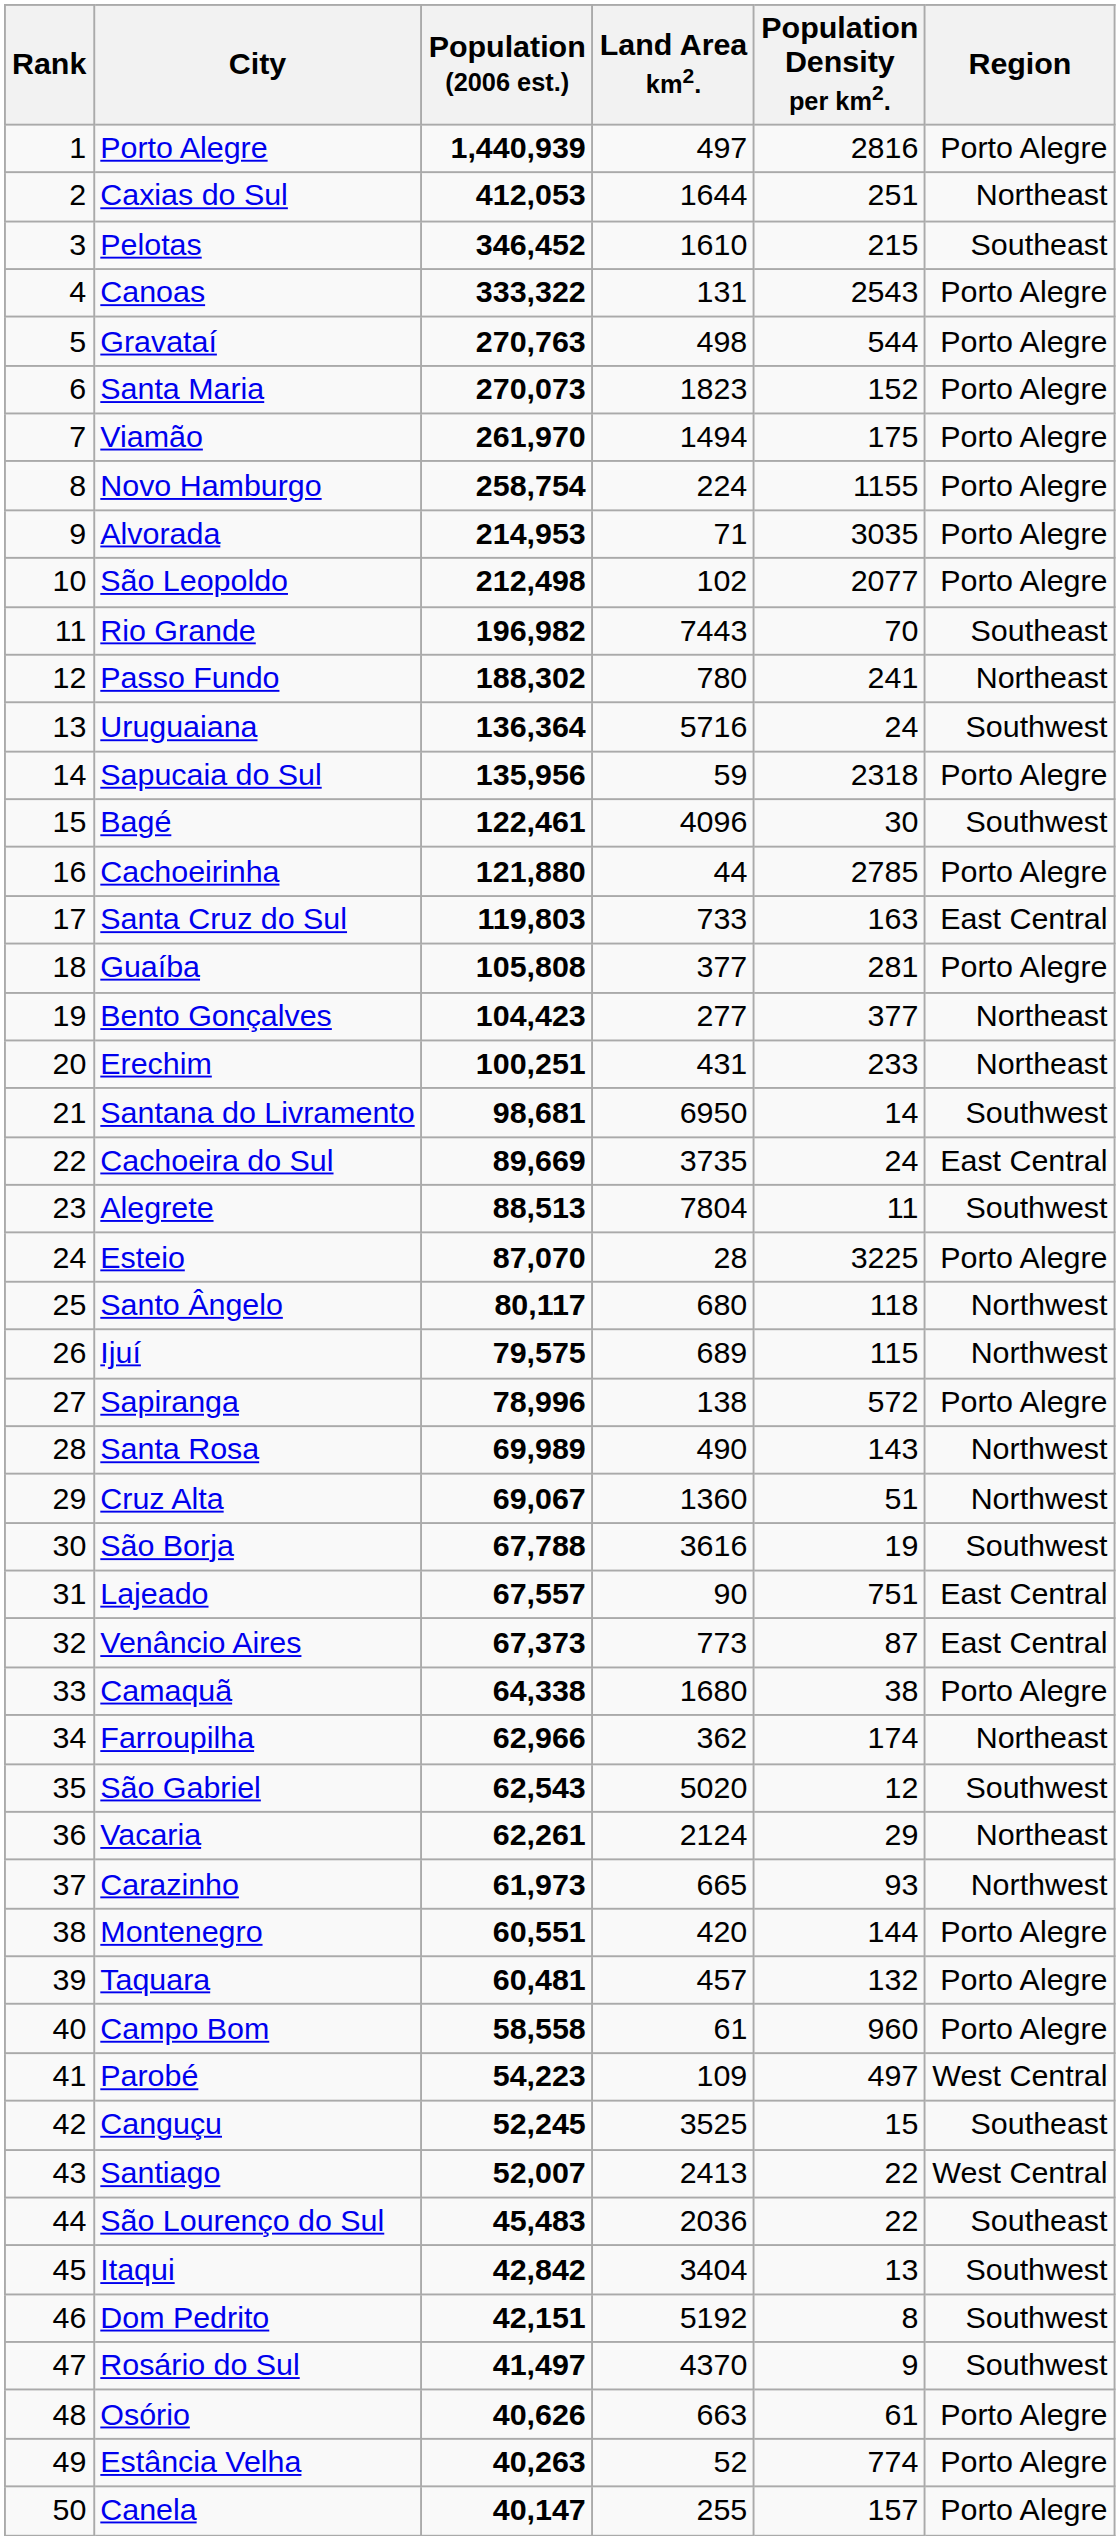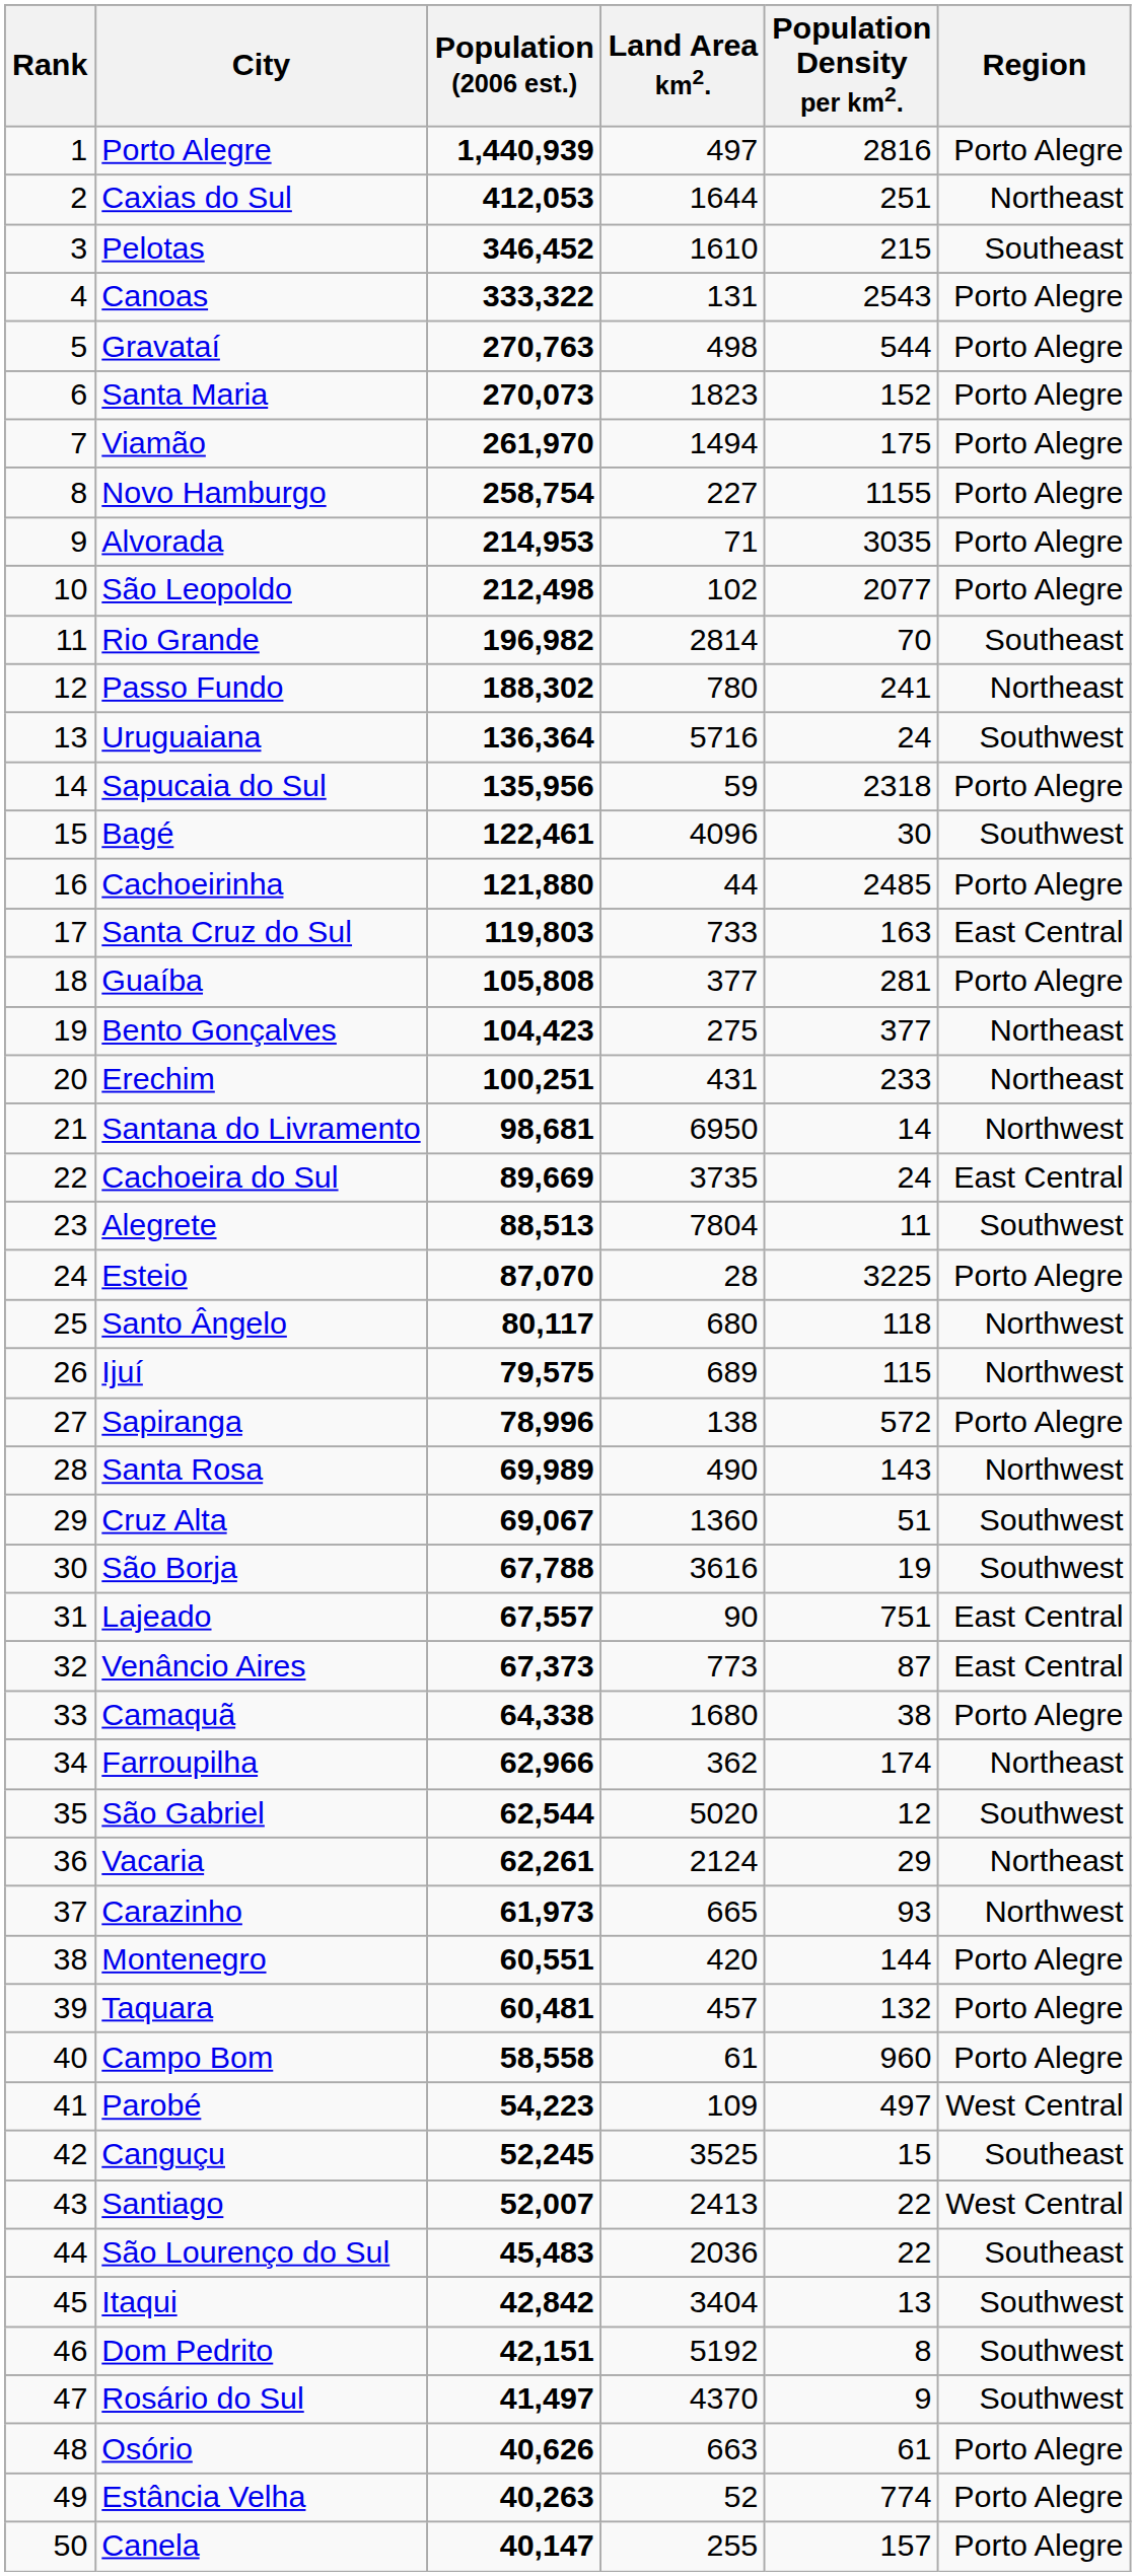 <table class="wikitable" style="text-align:right; margin-left:0px">
 <tr>
 <th>Rank</th>
 <th align=center>City</th>
 <th>Population<br><small> (2006 est.)</small></th>
 <th>Land Area<br><small> km<sup>2</sup>.</small></th>
 <th>Population<br>Density<br><small> per km<sup>2</sup>.</small></th>
 <th>Region</th>
 </tr>
 <tr>
 <td>1</td>
 <td align=left><a href='#'>Porto Alegre</a></td>
 <td><strong>1,440,939</strong></td>
 <td>497</td>
 <td>2816</td>
 <td>Porto Alegre</td>
 </tr>
 <tr>
 <td>2</td>
 <td align=left><a href='#'>Caxias do Sul</a></td>
 <td><strong>412,053</strong></td>
 <td>1644</td>
 <td>251</td>
 <td>Northeast</td>
 </tr>
 <tr>
 <td>3</td>
 <td align=left><a href='#'>Pelotas</a></td>
 <td><strong>346,452</strong></td>
 <td>1610</td>
 <td>215</td>
 <td>Southeast</td>
 </tr>
 <tr>
 <td>4</td>
 <td align=left><a href='#'>Canoas</a></td>
 <td><strong>333,322</strong></td>
 <td>131</td>
 <td>2543</td>
 <td>Porto Alegre</td>
 </tr>
 <tr>
 <td>5</td>
 <td align=left><a href='#'>Gravataí</a></td>
 <td><strong>270,763</strong></td>
 <td>498</td>
 <td>544</td>
 <td>Porto Alegre</td>
 </tr>
 <tr>
 <td>6</td>
 <td align=left><a href='#'>Santa Maria</a></td>
 <td><strong>270,073</strong></td>
 <td>1823</td>
 <td>152</td>
 <td>Porto Alegre</td>
 </tr>
 <tr>
 <td>7</td>
 <td align=left><a href='#'>Viamão</a></td>
 <td><strong>261,970</strong></td>
 <td>1494</td>
 <td>175</td>
 <td>Porto Alegre</td>
 </tr>
 <tr>
 <td>8</td>
 <td align=left><a href='#'>Novo Hamburgo</a></td>
 <td><strong>258,754</strong></td>
-<td>224</td>
+<td>227</td>
 <td>1155</td>
 <td>Porto Alegre</td>
 </tr>
 <tr>
 <td>9</td>
 <td align=left><a href='#'>Alvorada</a></td>
 <td><strong>214,953</strong></td>
 <td>71</td>
 <td>3035</td>
 <td>Porto Alegre</td>
 </tr>
 <tr>
 <td>10</td>
 <td align=left><a href='#'>São Leopoldo</a></td>
 <td><strong>212,498</strong></td>
 <td>102</td>
 <td>2077</td>
 <td>Porto Alegre</td>
 </tr>
 <tr>
 <td>11</td>
 <td align=left><a href='#'>Rio Grande</a></td>
 <td><strong>196,982</strong></td>
-<td>7443</td>
+<td>2814</td>
 <td>70</td>
 <td>Southeast</td>
 </tr>
 <tr>
 <td>12</td>
 <td align=left><a href='#'>Passo Fundo</a></td>
 <td><strong>188,302</strong></td>
 <td>780</td>
 <td>241</td>
 <td>Northeast</td>
 </tr>
 <tr>
 <td>13</td>
 <td align=left><a href='#'>Uruguaiana</a></td>
 <td><strong>136,364</strong></td>
 <td>5716</td>
 <td>24</td>
 <td>Southwest</td>
 </tr>
 <tr>
 <td>14</td>
 <td align=left><a href='#'>Sapucaia do Sul</a></td>
 <td><strong>135,956</strong></td>
 <td>59</td>
 <td>2318</td>
 <td>Porto Alegre</td>
 </tr>
 <tr>
 <td>15</td>
 <td align=left><a href='#'>Bagé</a></td>
 <td><strong>122,461</strong></td>
 <td>4096</td>
 <td>30</td>
 <td>Southwest</td>
 </tr>
 <tr>
 <td>16</td>
 <td align=left><a href='#'>Cachoeirinha</a></td>
 <td><strong>121,880</strong></td>
 <td>44</td>
-<td>2785</td>
+<td>2485</td>
 <td>Porto Alegre</td>
 </tr>
 <tr>
 <td>17</td>
 <td align=left><a href='#'>Santa Cruz do Sul</a></td>
 <td><strong>119,803</strong></td>
 <td>733</td>
 <td>163</td>
 <td>East Central</td>
 </tr>
 <tr>
 <td>18</td>
 <td align=left><a href='#'>Guaíba</a></td>
 <td><strong>105,808</strong></td>
 <td>377</td>
 <td>281</td>
 <td>Porto Alegre</td>
 </tr>
 <tr>
 <td>19</td>
 <td align=left><a href='#'>Bento Gonçalves</a></td>
 <td><strong>104,423</strong></td>
-<td>277</td>
+<td>275</td>
 <td>377</td>
 <td>Northeast</td>
 </tr>
 <tr>
 <td>20</td>
 <td align=left><a href='#'>Erechim</a></td>
 <td><strong>100,251</strong></td>
 <td>431</td>
 <td>233</td>
 <td>Northeast</td>
 </tr>
 <tr>
 <td>21</td>
 <td align=left><a href='#'>Santana do Livramento</a></td>
 <td><strong>98,681</strong></td>
 <td>6950</td>
 <td>14</td>
-<td>Southwest</td>
+<td>Northwest</td>
 </tr>
 <tr>
 <td>22</td>
 <td align=left><a href='#'>Cachoeira do Sul</a></td>
 <td><strong>89,669</strong></td>
 <td>3735</td>
 <td>24</td>
 <td>East Central</td>
 </tr>
 <tr>
 <td>23</td>
 <td align=left><a href='#'>Alegrete</a></td>
 <td><strong>88,513</strong></td>
 <td>7804</td>
 <td>11</td>
 <td>Southwest</td>
 </tr>
 <tr>
 <td>24</td>
 <td align=left><a href='#'>Esteio</a></td>
 <td><strong>87,070</strong></td>
 <td>28</td>
 <td>3225</td>
 <td>Porto Alegre</td>
 </tr>
 <tr>
 <td>25</td>
 <td align=left><a href='#'>Santo Ângelo</a></td>
 <td><strong>80,117</strong></td>
 <td>680</td>
 <td>118</td>
 <td>Northwest</td>
 </tr>
 <tr>
 <td>26</td>
 <td align=left><a href='#'>Ijuí</a></td>
 <td><strong>79,575</strong></td>
 <td>689</td>
 <td>115</td>
 <td>Northwest</td>
 </tr>
 <tr>
 <td>27</td>
 <td align=left><a href='#'>Sapiranga</a></td>
 <td><strong>78,996</strong></td>
 <td>138</td>
 <td>572</td>
 <td>Porto Alegre</td>
 </tr>
 <tr>
 <td>28</td>
 <td align=left><a href='#'>Santa Rosa</a></td>
 <td><strong>69,989</strong></td>
 <td>490</td>
 <td>143</td>
 <td>Northwest</td>
 </tr>
 <tr>
 <td>29</td>
 <td align=left><a href='#'>Cruz Alta</a></td>
 <td><strong>69,067</strong></td>
 <td>1360</td>
 <td>51</td>
-<td>Northwest</td>
+<td>Southwest</td>
 </tr>
 <tr>
 <td>30</td>
 <td align=left><a href='#'>São Borja</a></td>
 <td><strong>67,788</strong></td>
 <td>3616</td>
 <td>19</td>
 <td>Southwest</td>
 </tr>
 <tr>
 <td>31</td>
 <td align=left><a href='#'>Lajeado</a></td>
 <td><strong>67,557</strong></td>
 <td>90</td>
 <td>751</td>
 <td>East Central</td>
 </tr>
 <tr>
 <td>32</td>
 <td align=left><a href='#'>Venâncio Aires</a></td>
 <td><strong>67,373</strong></td>
 <td>773</td>
 <td>87</td>
 <td>East Central</td>
 </tr>
 <tr>
 <td>33</td>
 <td align=left><a href='#'>Camaquã</a></td>
 <td><strong>64,338</strong></td>
 <td>1680</td>
 <td>38</td>
 <td>Porto Alegre</td>
 </tr>
 <tr>
 <td>34</td>
 <td align=left><a href='#'>Farroupilha</a></td>
 <td><strong>62,966</strong></td>
 <td>362</td>
 <td>174</td>
 <td>Northeast</td>
 </tr>
 <tr>
 <td>35</td>
 <td align=left><a href='#'>São Gabriel</a></td>
-<td><strong>62,543</strong></td>
+<td><strong>62,544</strong></td>
 <td>5020</td>
 <td>12</td>
 <td>Southwest</td>
 </tr>
 <tr>
 <td>36</td>
 <td align=left><a href='#'>Vacaria</a></td>
 <td><strong>62,261</strong></td>
 <td>2124</td>
 <td>29</td>
 <td>Northeast</td>
 </tr>
 <tr>
 <td>37</td>
 <td align=left><a href='#'>Carazinho</a></td>
 <td><strong>61,973</strong></td>
 <td>665</td>
 <td>93</td>
 <td>Northwest</td>
 </tr>
 <tr>
 <td>38</td>
 <td align=left><a href='#'>Montenegro</a></td>
 <td><strong>60,551</strong></td>
 <td>420</td>
 <td>144</td>
 <td>Porto Alegre</td>
 </tr>
 <tr>
 <td>39</td>
 <td align=left><a href='#'>Taquara</a></td>
 <td><strong>60,481</strong></td>
 <td>457</td>
 <td>132</td>
 <td>Porto Alegre</td>
 </tr>
 <tr>
 <td>40</td>
 <td align=left><a href='#'>Campo Bom</a></td>
 <td><strong>58,558</strong></td>
 <td>61</td>
 <td>960</td>
 <td>Porto Alegre</td>
 </tr>
 <tr>
 <td>41</td>
 <td align=left><a href='#'>Parobé</a></td>
 <td><strong>54,223</strong></td>
 <td>109</td>
 <td>497</td>
 <td>West Central</td>
 </tr>
 <tr>
 <td>42</td>
 <td align=left><a href='#'>Canguçu</a></td>
 <td><strong>52,245</strong></td>
 <td>3525</td>
 <td>15</td>
 <td>Southeast</td>
 </tr>
 <tr>
 <td>43</td>
 <td align=left><a href='#'>Santiago</a></td>
 <td><strong>52,007</strong></td>
 <td>2413</td>
 <td>22</td>
 <td>West Central</td>
 </tr>
 <tr>
 <td>44</td>
 <td align=left><a href='#'>São Lourenço do Sul</a></td>
 <td><strong>45,483</strong></td>
 <td>2036</td>
 <td>22</td>
 <td>Southeast</td>
 </tr>
 <tr>
 <td>45</td>
 <td align=left><a href='#'>Itaqui</a></td>
 <td><strong>42,842</strong></td>
 <td>3404</td>
 <td>13</td>
 <td>Southwest</td>
 </tr>
 <tr>
 <td>46</td>
 <td align=left><a href='#'>Dom Pedrito</a></td>
 <td><strong>42,151</strong></td>
 <td>5192</td>
 <td>8</td>
 <td>Southwest</td>
 </tr>
 <tr>
 <td>47</td>
 <td align=left><a href='#'>Rosário do Sul</a></td>
 <td><strong>41,497</strong></td>
 <td>4370</td>
 <td>9</td>
 <td>Southwest</td>
 </tr>
 <tr>
 <td>48</td>
 <td align=left><a href='#'>Osório</a></td>
 <td><strong>40,626</strong></td>
 <td>663</td>
 <td>61</td>
 <td>Porto Alegre</td>
 </tr>
 <tr>
 <td>49</td>
 <td align=left><a href='#'>Estância Velha</a></td>
 <td><strong>40,263</strong></td>
 <td>52</td>
 <td>774</td>
 <td>Porto Alegre</td>
 </tr>
 <tr>
 <td>50</td>
 <td align=left><a href='#'>Canela</a></td>
 <td><strong>40,147</strong></td>
 <td>255</td>
 <td>157</td>
 <td>Porto Alegre</td>
 </tr>
 </table>
